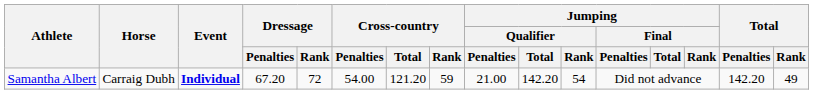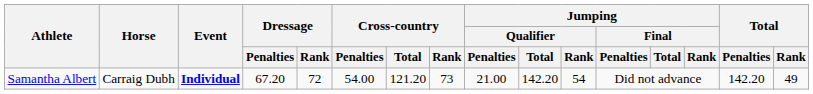 <table class=wikitable style="font-size:90%">
 <tr>
 <th rowspan="3">Athlete</th>
 <th rowspan="3">Horse</th>
 <th rowspan="3">Event</th>
 <th colspan="2" rowspan="2">Dressage</th>
 <th colspan="3" rowspan="2">Cross-country</th>
 <th colspan="6">Jumping</th>
 <th colspan="2" rowspan="2">Total</th>
 </tr>
 <tr style="font-size:95%">
 <th colspan="3">Qualifier</th>
 <th colspan="3">Final</th>
 </tr>
 <tr style="font-size:95%">
 <th>Penalties</th>
 <th>Rank</th>
 <th>Penalties</th>
 <th>Total</th>
 <th>Rank</th>
 <th>Penalties</th>
 <th>Total</th>
 <th>Rank</th>
 <th>Penalties</th>
 <th>Total</th>
 <th>Rank</th>
 <th>Penalties</th>
 <th>Rank</th>
 </tr>
 <tr align=center>
 <td align=left><a href='#'>Samantha Albert</a></td>
 <td align=left>Carraig Dubh</td>
 <td align=left><strong><a href='#'>Individual</a></strong></td>
 <td>67.20</td>
 <td>72</td>
 <td>54.00</td>
 <td>121.20</td>
-<td>59</td>
+<td>73</td>
 <td>21.00</td>
 <td>142.20</td>
 <td>54</td>
 <td colspan=3>Did not advance</td>
 <td>142.20</td>
 <td>49</td>
 </tr>
 </table>
